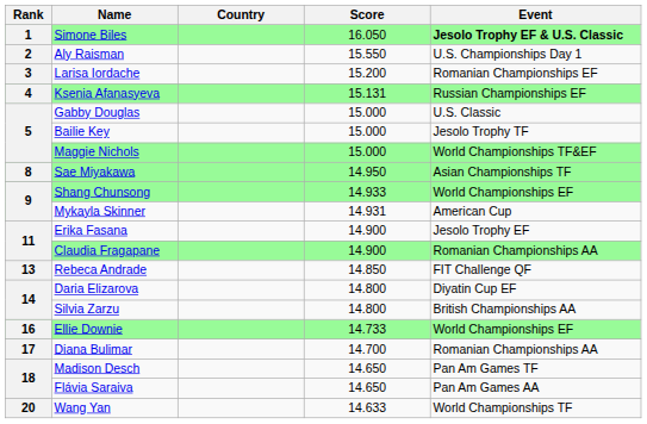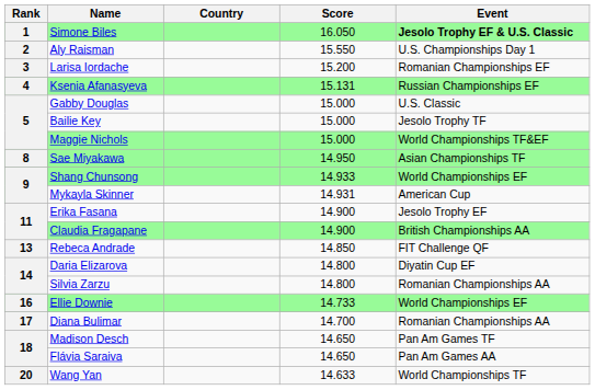 <table class="wikitable sortable" style="width:65%;">
 <tr>
 <th style="text-align:center; width:5%;">Rank</th>
 <th style="text-align:center; width:15%;">Name</th>
 <th style="text-align:center; width:15%;">Country</th>
 <th style="text-align:center; width:15%;">Score</th>
 <th style="text-align:center; width:25%;">Event</th>
 </tr>
 <tr style="background:#98fb98;">
 <th>1</th>
 <td><a href='#'>Simone Biles</a></td>
 <td></td>
 <td align=center>16.050</td>
 <td><strong>Jesolo Trophy EF & U.S. Classic</strong></td>
 </tr>
 <tr>
 <th>2</th>
 <td><a href='#'>Aly Raisman</a></td>
 <td></td>
 <td align=center>15.550</td>
 <td>U.S. Championships Day 1</td>
 </tr>
 <tr>
 <th>3</th>
 <td><a href='#'>Larisa Iordache</a></td>
 <td></td>
 <td align=center>15.200</td>
 <td>Romanian Championships EF</td>
 </tr>
 <tr style="background:#98fb98;">
 <th>4</th>
 <td><a href='#'>Ksenia Afanasyeva</a></td>
 <td></td>
 <td align=center>15.131</td>
 <td>Russian Championships EF</td>
 </tr>
 <tr>
 <th rowspan=3>5</th>
 <td><a href='#'>Gabby Douglas</a></td>
 <td></td>
 <td align=center>15.000</td>
 <td>U.S. Classic</td>
 </tr>
 <tr>
 <td><a href='#'>Bailie Key</a></td>
 <td></td>
 <td align=center>15.000</td>
 <td>Jesolo Trophy TF</td>
 </tr>
 <tr style="background:#98fb98;">
 <td><a href='#'>Maggie Nichols</a></td>
 <td></td>
 <td align=center>15.000</td>
 <td>World Championships TF&EF</td>
 </tr>
 <tr style="background:#98fb98;">
 <th>8</th>
 <td><a href='#'>Sae Miyakawa</a></td>
 <td></td>
 <td align=center>14.950</td>
 <td>Asian Championships TF</td>
 </tr>
 <tr style="background:#98fb98;">
 <th rowspan=2>9</th>
 <td><a href='#'>Shang Chunsong</a></td>
 <td></td>
 <td align=center>14.933</td>
 <td>World Championships EF</td>
 </tr>
 <tr>
 <td><a href='#'>Mykayla Skinner</a></td>
 <td></td>
 <td align=center>14.931</td>
 <td>American Cup</td>
 </tr>
 <tr>
 <th rowspan=2>11</th>
 <td><a href='#'>Erika Fasana</a></td>
 <td></td>
 <td align=center>14.900</td>
 <td>Jesolo Trophy EF</td>
 </tr>
 <tr style="background:#98fb98;">
 <td><a href='#'>Claudia Fragapane</a></td>
 <td></td>
 <td align=center>14.900</td>
-<td>Romanian Championships AA</td>
+<td>British Championships AA</td>
 </tr>
 <tr>
 <th>13</th>
 <td><a href='#'>Rebeca Andrade</a></td>
 <td></td>
 <td align=center>14.850</td>
 <td>FIT Challenge QF</td>
 </tr>
 <tr>
 <th rowspan=2>14</th>
 <td><a href='#'>Daria Elizarova</a></td>
 <td></td>
 <td align=center>14.800</td>
 <td>Diyatin Cup EF</td>
 </tr>
 <tr>
 <td><a href='#'>Silvia Zarzu</a></td>
 <td></td>
 <td align=center>14.800</td>
-<td>British Championships AA</td>
+<td>Romanian Championships AA</td>
 </tr>
 <tr style="background:#98fb98;">
 <th>16</th>
 <td><a href='#'>Ellie Downie</a></td>
 <td></td>
 <td align=center>14.733</td>
 <td>World Championships EF</td>
 </tr>
 <tr>
 <th>17</th>
 <td><a href='#'>Diana Bulimar</a></td>
 <td></td>
 <td align=center>14.700</td>
 <td>Romanian Championships AA</td>
 </tr>
 <tr>
 <th rowspan=2>18</th>
 <td><a href='#'>Madison Desch</a></td>
 <td></td>
 <td align=center>14.650</td>
 <td>Pan Am Games TF</td>
 </tr>
 <tr>
 <td><a href='#'>Flávia Saraiva</a></td>
 <td></td>
 <td align=center>14.650</td>
 <td>Pan Am Games AA</td>
 </tr>
 <tr>
 <th>20</th>
 <td><a href='#'>Wang Yan</a></td>
 <td></td>
 <td align=center>14.633</td>
 <td>World Championships TF</td>
 </tr>
 </table>
